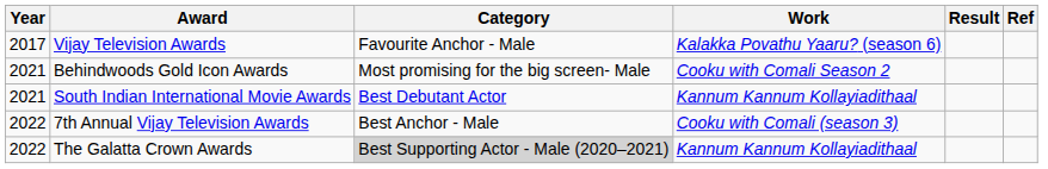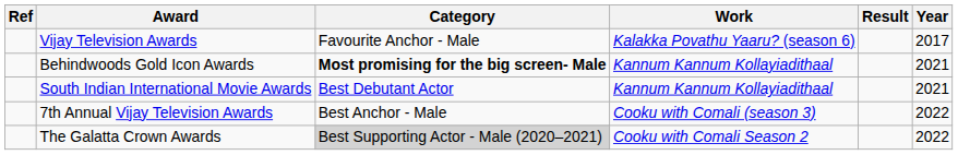 <table class="wikitable sortable">
 <tr>
-<th>Year</th>
+<th>Ref</th>
 <th>Award</th>
 <th>Category</th>
 <th>Work</th>
 <th>Result</th>
-<th>Ref</th>
+<th>Year</th>
 </tr>
 <tr>
-<td>2017</td>
+<td></td>
 <td><a href='#'>Vijay Television Awards</a></td>
 <td>Favourite Anchor -  Male</td>
 <td><a href='#'><em>Kalakka Povathu Yaaru?</em> (season 6)</a></td>
 <td></td>
-<td></td>
+<td>2017</td>
 </tr>
 <tr>
+<td></td>
+<td>Behindwoods Gold Icon Awards</td>
+<td><strong>Most promising for the big screen- Male</strong></td>
+<td><em><a href='#'>Kannum Kannum Kollayiadithaal</a></em></td>
+<td></td>
 <td>2021</td>
-<td>Behindwoods Gold Icon Awards</td>
-<td>Most promising for the big screen- Male</td>
-<td><em><a href='#'>Cooku with Comali Season 2</a></em></td>
-<td></td>
-<td></td>
 </tr>
 <tr>
-<td>2021</td>
+<td></td>
 <td><a href='#'>South Indian International Movie Awards</a></td>
 <td><a href='#'>Best Debutant Actor</a></td>
 <td><em><a href='#'>Kannum Kannum Kollayiadithaal</a></em></td>
 <td></td>
-<td></td>
+<td>2021</td>
 </tr>
 <tr>
-<td>2022</td>
+<td></td>
 <td>7th Annual <a href='#'>Vijay Television Awards</a></td>
 <td>Best Anchor - Male</td>
 <td><em><a href='#'>Cooku with Comali (season 3)</a></em></td>
 <td></td>
-<td></td>
+<td>2022</td>
 </tr>
 <tr>
-<td>2022</td>
+<td></td>
 <td>The Galatta Crown Awards</td>
 <td style="background: lightgrey;">Best Supporting Actor - Male (2020–2021)</td>
-<td><em><a href='#'>Kannum Kannum Kollayiadithaal</a></em></td>
+<td><em><a href='#'>Cooku with Comali Season 2</a></em></td>
 <td></td>
-<td></td>
+<td>2022</td>
 </tr>
 </table>
